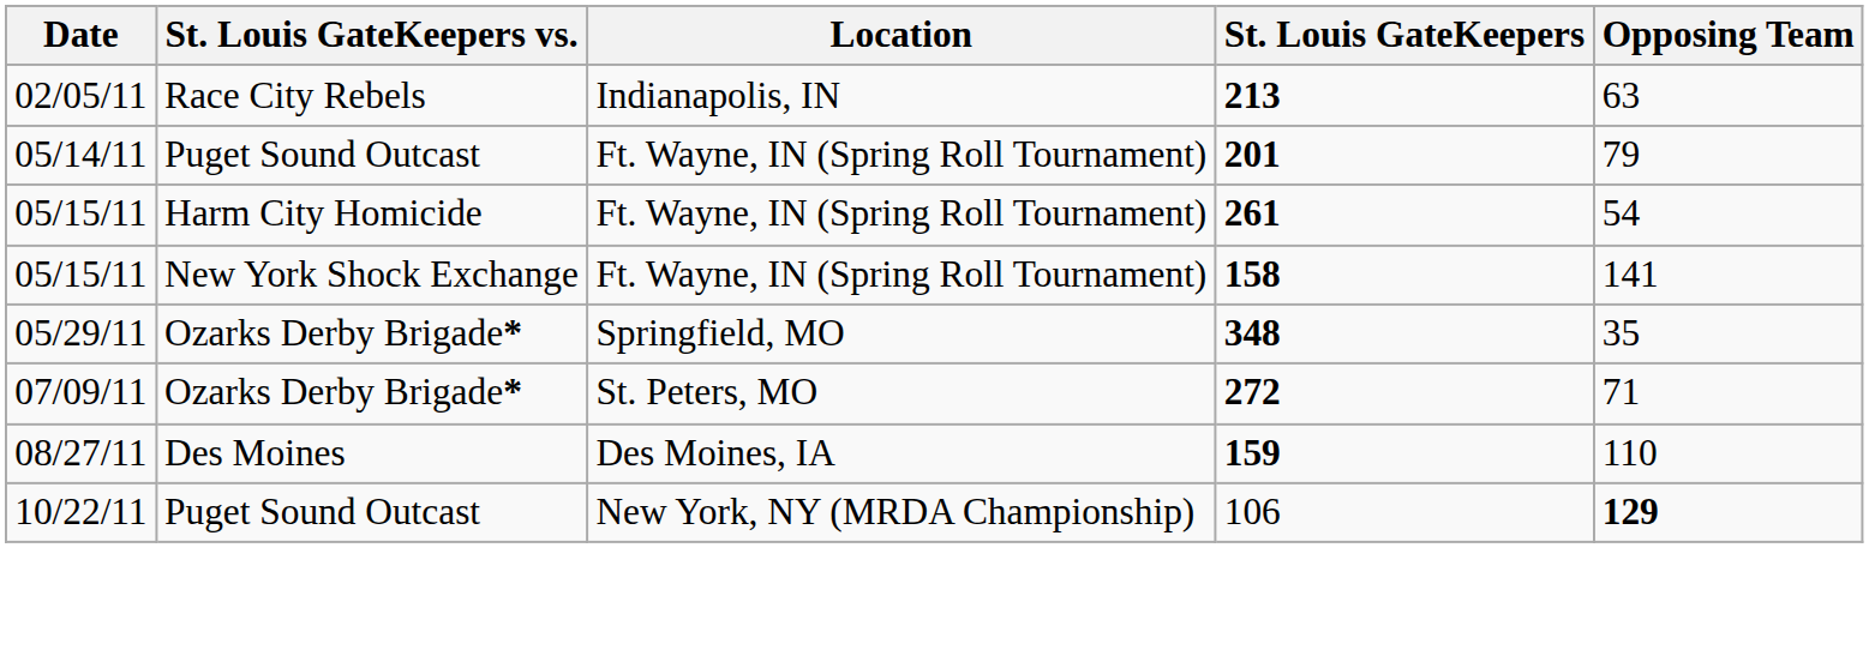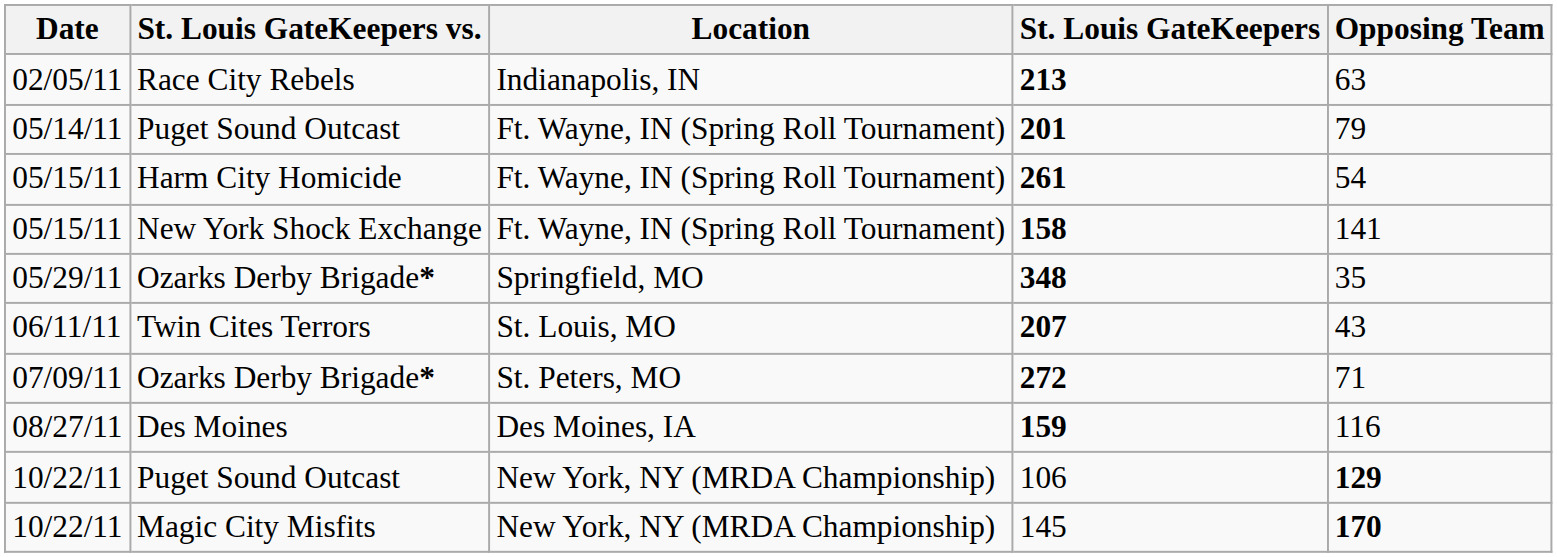 <table class="wikitable">
 <tr>
 <th>Date</th>
 <th>St. Louis GateKeepers vs.</th>
 <th>Location</th>
 <th>St. Louis GateKeepers</th>
 <th>Opposing Team</th>
 </tr>
 <tr>
 <td>02/05/11</td>
 <td>Race City Rebels</td>
 <td>Indianapolis, IN</td>
 <td><strong>213</strong></td>
 <td>63</td>
 </tr>
 <tr>
 <td>05/14/11</td>
 <td>Puget Sound Outcast</td>
 <td>Ft. Wayne, IN (Spring Roll Tournament)</td>
 <td><strong>201</strong></td>
 <td>79</td>
 </tr>
 <tr>
 <td>05/15/11</td>
 <td>Harm City Homicide</td>
 <td>Ft. Wayne, IN (Spring Roll Tournament)</td>
 <td><strong>261</strong></td>
 <td>54</td>
 </tr>
 <tr>
 <td>05/15/11</td>
 <td>New York Shock Exchange</td>
 <td>Ft. Wayne, IN (Spring Roll Tournament)</td>
 <td><strong>158</strong></td>
 <td>141</td>
 </tr>
 <tr>
 <td>05/29/11</td>
 <td>Ozarks Derby Brigade<strong>*</strong></td>
 <td>Springfield, MO</td>
 <td><strong>348</strong></td>
 <td>35</td>
 </tr>
 <tr>
+<td>06/11/11</td>
+<td>Twin Cites Terrors</td>
+<td>St. Louis, MO</td>
+<td><strong>207</strong></td>
+<td>43</td>
+</tr>
+<tr>
 <td>07/09/11</td>
 <td>Ozarks Derby Brigade<strong>*</strong></td>
 <td>St. Peters, MO</td>
 <td><strong>272</strong></td>
 <td>71</td>
 </tr>
 <tr>
 <td>08/27/11</td>
 <td>Des Moines</td>
 <td>Des Moines, IA</td>
 <td><strong>159</strong></td>
-<td>110</td>
+<td>116</td>
 </tr>
 <tr>
 <td>10/22/11</td>
 <td>Puget Sound Outcast</td>
 <td>New York, NY (MRDA Championship)</td>
 <td>106</td>
 <td><strong>129</strong></td>
 </tr>
+<tr>
+<td>10/22/11</td>
+<td>Magic City Misfits</td>
+<td>New York, NY (MRDA Championship)</td>
+<td>145</td>
+<td><strong>170</strong></td>
+</tr>
 </table>
